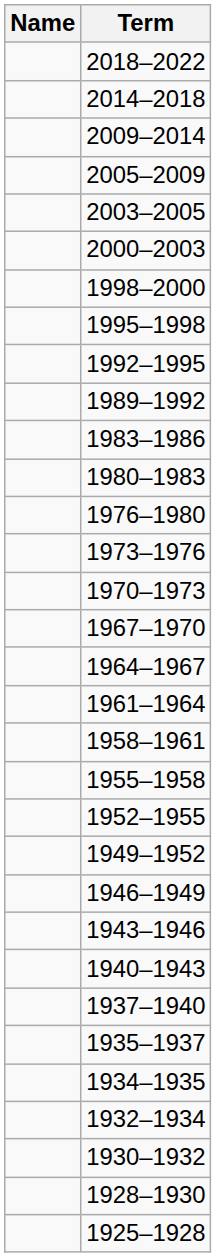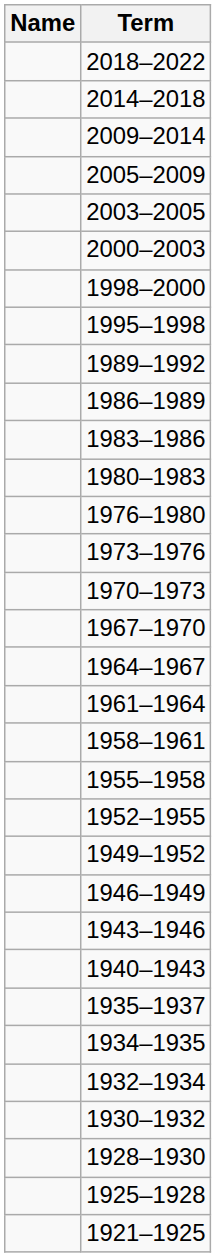 <table class="wikitable sortable collapsible collapsed">
 <tr style="background:#EFEFEF">
 <th>Name</th>
 <th>Term</th>
 </tr>
 <tr>
 <td></td>
 <td>2018–2022</td>
 </tr>
 <tr>
 <td></td>
 <td>2014–2018</td>
 </tr>
 <tr>
 <td></td>
 <td>2009–2014</td>
 </tr>
 <tr>
 <td></td>
 <td>2005–2009</td>
 </tr>
 <tr>
 <td></td>
 <td>2003–2005</td>
 </tr>
 <tr>
 <td></td>
 <td>2000–2003</td>
 </tr>
 <tr>
 <td></td>
 <td>1998–2000</td>
 </tr>
 <tr>
 <td></td>
 <td>1995–1998</td>
 </tr>
 <tr>
 <td></td>
-<td>1992–1995</td>
+<td>1989–1992</td>
 </tr>
 <tr>
 <td></td>
-<td>1989–1992</td>
+<td>1986–1989</td>
 </tr>
 <tr>
 <td></td>
 <td>1983–1986</td>
 </tr>
 <tr>
 <td></td>
 <td>1980–1983</td>
 </tr>
 <tr>
 <td></td>
 <td>1976–1980</td>
 </tr>
 <tr>
 <td></td>
 <td>1973–1976</td>
 </tr>
 <tr>
 <td></td>
 <td>1970–1973</td>
 </tr>
 <tr>
 <td></td>
 <td>1967–1970</td>
 </tr>
 <tr>
 <td></td>
 <td>1964–1967</td>
 </tr>
 <tr>
 <td></td>
 <td>1961–1964</td>
 </tr>
 <tr>
 <td></td>
 <td>1958–1961</td>
 </tr>
 <tr>
 <td></td>
 <td>1955–1958</td>
 </tr>
 <tr>
 <td></td>
 <td>1952–1955</td>
 </tr>
 <tr>
 <td></td>
 <td>1949–1952</td>
 </tr>
 <tr>
 <td></td>
 <td>1946–1949</td>
 </tr>
 <tr>
 <td></td>
 <td>1943–1946</td>
 </tr>
 <tr>
 <td></td>
 <td>1940–1943</td>
 </tr>
 <tr>
 <td></td>
-<td>1937–1940</td>
-</tr>
-<tr>
-<td></td>
 <td>1935–1937</td>
 </tr>
 <tr>
 <td></td>
 <td>1934–1935</td>
 </tr>
 <tr>
 <td></td>
 <td>1932–1934</td>
 </tr>
 <tr>
 <td></td>
 <td>1930–1932</td>
 </tr>
 <tr>
 <td></td>
 <td>1928–1930</td>
 </tr>
 <tr>
 <td></td>
 <td>1925–1928</td>
 </tr>
+<tr>
+<td></td>
+<td>1921–1925</td>
+</tr>
 </table>
